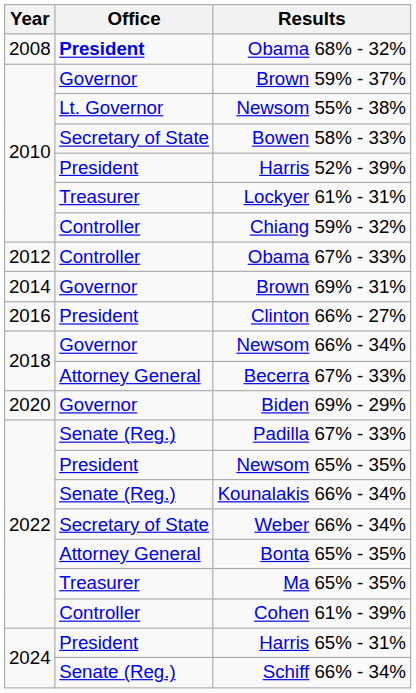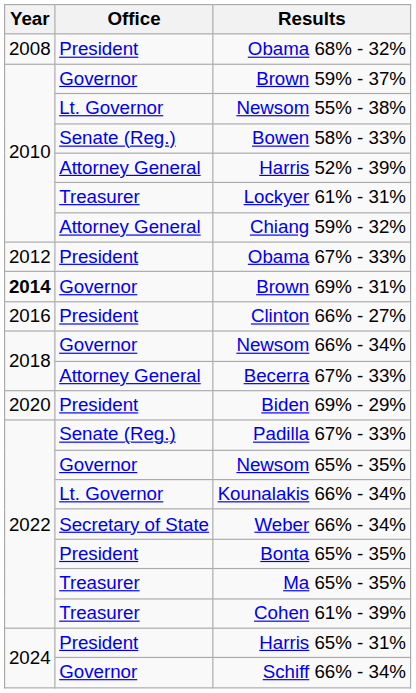 <table class=wikitable>
 <tr>
 <th>Year</th>
 <th>Office</th>
 <th>Results</th>
 </tr>
 <tr>
 <td>2008</td>
-<td><strong><a href='#'>President</a></strong></td>
+<td><a href='#'>President</a></td>
 <td align="right" ><a href='#'>Obama</a> 68% - 32%</td>
 </tr>
 <tr>
 <td rowspan=6>2010</td>
 <td><a href='#'>Governor</a></td>
 <td align="right" ><a href='#'>Brown</a> 59% - 37%</td>
 </tr>
 <tr>
 <td><a href='#'>Lt. Governor</a></td>
 <td align="right" ><a href='#'>Newsom</a> 55% - 38%</td>
 </tr>
 <tr>
-<td><a href='#'>Secretary of State</a></td>
+<td><a href='#'>Senate (Reg.)</a></td>
 <td align="right" ><a href='#'>Bowen</a> 58% - 33%</td>
 </tr>
 <tr>
-<td><a href='#'>President</a></td>
+<td><a href='#'>Attorney General</a></td>
 <td align="right" ><a href='#'>Harris</a> 52% - 39%</td>
 </tr>
 <tr>
 <td><a href='#'>Treasurer</a></td>
 <td align="right" ><a href='#'>Lockyer</a> 61% - 31%</td>
 </tr>
 <tr>
-<td><a href='#'>Controller</a></td>
+<td><a href='#'>Attorney General</a></td>
 <td align="right" ><a href='#'>Chiang</a> 59% - 32%</td>
 </tr>
 <tr>
 <td>2012</td>
-<td><a href='#'>Controller</a></td>
+<td><a href='#'>President</a></td>
 <td align="right" ><a href='#'>Obama</a> 67% - 33%</td>
 </tr>
 <tr>
-<td>2014</td>
+<td><strong>2014</strong></td>
 <td><a href='#'>Governor</a></td>
 <td align="right" ><a href='#'>Brown</a> 69% - 31%</td>
 </tr>
 <tr>
 <td>2016</td>
 <td><a href='#'>President</a></td>
 <td align="right" ><a href='#'>Clinton</a> 66% - 27%</td>
 </tr>
 <tr>
 <td rowspan=2>2018</td>
 <td><a href='#'>Governor</a></td>
 <td align="right" ><a href='#'>Newsom</a> 66% - 34%</td>
 </tr>
 <tr>
 <td><a href='#'>Attorney General</a></td>
 <td align="right" ><a href='#'>Becerra</a> 67% - 33%</td>
 </tr>
 <tr>
 <td>2020</td>
-<td><a href='#'>Governor</a></td>
+<td><a href='#'>President</a></td>
 <td align="right" ><a href='#'>Biden</a> 69% - 29%</td>
 </tr>
 <tr>
 <td rowspan=7>2022</td>
 <td><a href='#'>Senate (Reg.)</a></td>
 <td align="right" ><a href='#'>Padilla</a> 67% - 33%</td>
 </tr>
 <tr>
-<td><a href='#'>President</a></td>
+<td><a href='#'>Governor</a></td>
 <td align="right" ><a href='#'>Newsom</a> 65% - 35%</td>
 </tr>
 <tr>
-<td><a href='#'>Senate (Reg.)</a></td>
+<td><a href='#'>Lt. Governor</a></td>
 <td align="right" ><a href='#'>Kounalakis</a> 66% - 34%</td>
 </tr>
 <tr>
 <td><a href='#'>Secretary of State</a></td>
 <td align="right" ><a href='#'>Weber</a> 66% - 34%</td>
 </tr>
 <tr>
-<td><a href='#'>Attorney General</a></td>
+<td><a href='#'>President</a></td>
 <td align="right" ><a href='#'>Bonta</a> 65% - 35%</td>
 </tr>
 <tr>
 <td><a href='#'>Treasurer</a></td>
 <td align="right" ><a href='#'>Ma</a> 65% - 35%</td>
 </tr>
 <tr>
-<td><a href='#'>Controller</a></td>
+<td><a href='#'>Treasurer</a></td>
 <td align="right" ><a href='#'>Cohen</a> 61% - 39%</td>
 </tr>
 <tr>
 <td rowspan=2>2024</td>
 <td><a href='#'>President</a></td>
 <td align="right" ><a href='#'>Harris</a> 65% - 31%</td>
 </tr>
 <tr>
-<td><a href='#'>Senate (Reg.)</a></td>
+<td><a href='#'>Governor</a></td>
 <td align="right" ><a href='#'>Schiff</a> 66% - 34%</td>
 </tr>
 </table>
